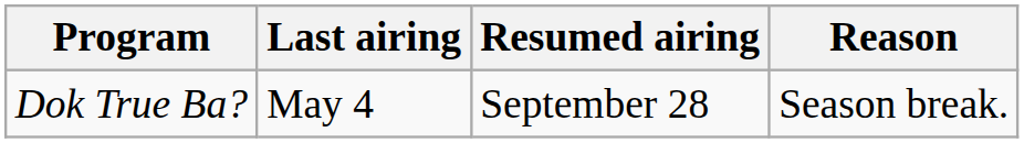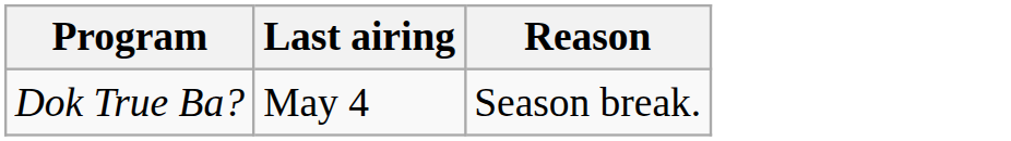 <table class="wikitable">
 <tr>
 <th>Program</th>
 <th>Last airing</th>
-<th>Resumed airing</th>
 <th>Reason</th>
 </tr>
 <tr>
 <td><em>Dok True Ba?</em></td>
 <td>May 4</td>
-<td>September 28</td>
 <td>Season break.</td>
 </tr>
 </table>
